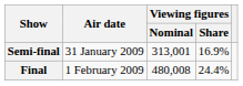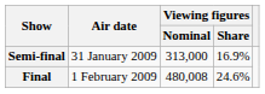 <table class="wikitable plainrowheaders sortable" style="text-align:center">
 <tr>
 <th rowspan="2">Show</th>
 <th rowspan="2">Air date</th>
 <th colspan="2">Viewing figures</th>
 <th rowspan="2"></th>
 </tr>
 <tr>
 <th>Nominal</th>
 <th>Share</th>
 </tr>
 <tr>
 <th scope="row">Semi-final</th>
 <td>31 January 2009</td>
-<td>313,001</td>
+<td>313,000</td>
 <td>16.9%</td>
 <td rowspan="2"></td>
 </tr>
 <tr>
 <th scope="row">Final</th>
 <td>1 February 2009</td>
 <td>480,008</td>
-<td>24.4%</td>
+<td>24.6%</td>
 </tr>
 </table>
